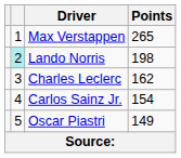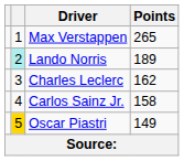 <table class="wikitable" style="font-size: 85%;">
 <tr>
 <th scope="col"></th>
 <th scope="col"></th>
 <th scope="col">Driver</th>
 <th scope="col">Points</th>
 </tr>
 <tr>
 <td align="left"></td>
 <td align="center">1</td>
 <td> <a href='#'>Max Verstappen</a></td>
 <td align="left">265</td>
 </tr>
 <tr>
 <td align="left"></td>
 <td align="center" style="background: paleturquoise;">2</td>
 <td> <a href='#'>Lando Norris</a></td>
-<td align="left">198</td>
+<td align="left">189</td>
 </tr>
 <tr>
 <td align="left"></td>
 <td align="center">3</td>
 <td> <a href='#'>Charles Leclerc</a></td>
 <td align="left">162</td>
 </tr>
 <tr>
 <td align="left"></td>
 <td align="center">4</td>
 <td> <a href='#'>Carlos Sainz Jr.</a></td>
-<td align="left">154</td>
+<td align="left">158</td>
 </tr>
 <tr>
 <td align="left"></td>
-<td align="center">5</td>
+<td align="center" style="background: gold;">5</td>
 <td> <a href='#'>Oscar Piastri</a></td>
 <td align="left">149</td>
 </tr>
 <tr>
 <th colspan=4>Source:</th>
 </tr>
 </table>
